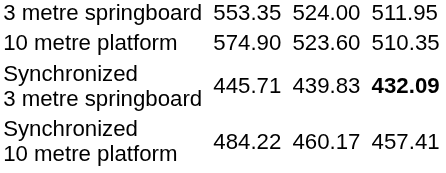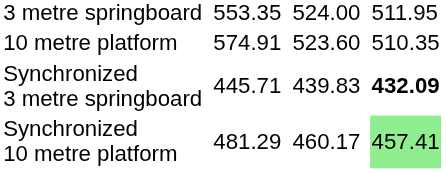 <table>
 <tr>
 <td>3 metre springboard</td>
 <td></td>
 <td>553.35</td>
 <td></td>
 <td>524.00</td>
 <td></td>
 <td>511.95</td>
 </tr>
 <tr>
 <td>10 metre platform</td>
 <td></td>
-<td>574.90</td>
+<td>574.91</td>
 <td></td>
 <td>523.60</td>
 <td></td>
 <td>510.35</td>
 </tr>
 <tr>
 <td>Synchronized<br>3 metre springboard</td>
 <td><br></td>
 <td>445.71</td>
 <td><br></td>
 <td>439.83</td>
 <td><br></td>
 <td><strong>432.09</strong></td>
 </tr>
 <tr>
 <td>Synchronized<br>10 metre platform</td>
 <td><br></td>
-<td>484.22</td>
+<td>481.29</td>
 <td><br></td>
 <td>460.17</td>
 <td><br></td>
-<td>457.41</td>
+<td style="background: lightgreen;">457.41</td>
 </tr>
 </table>
